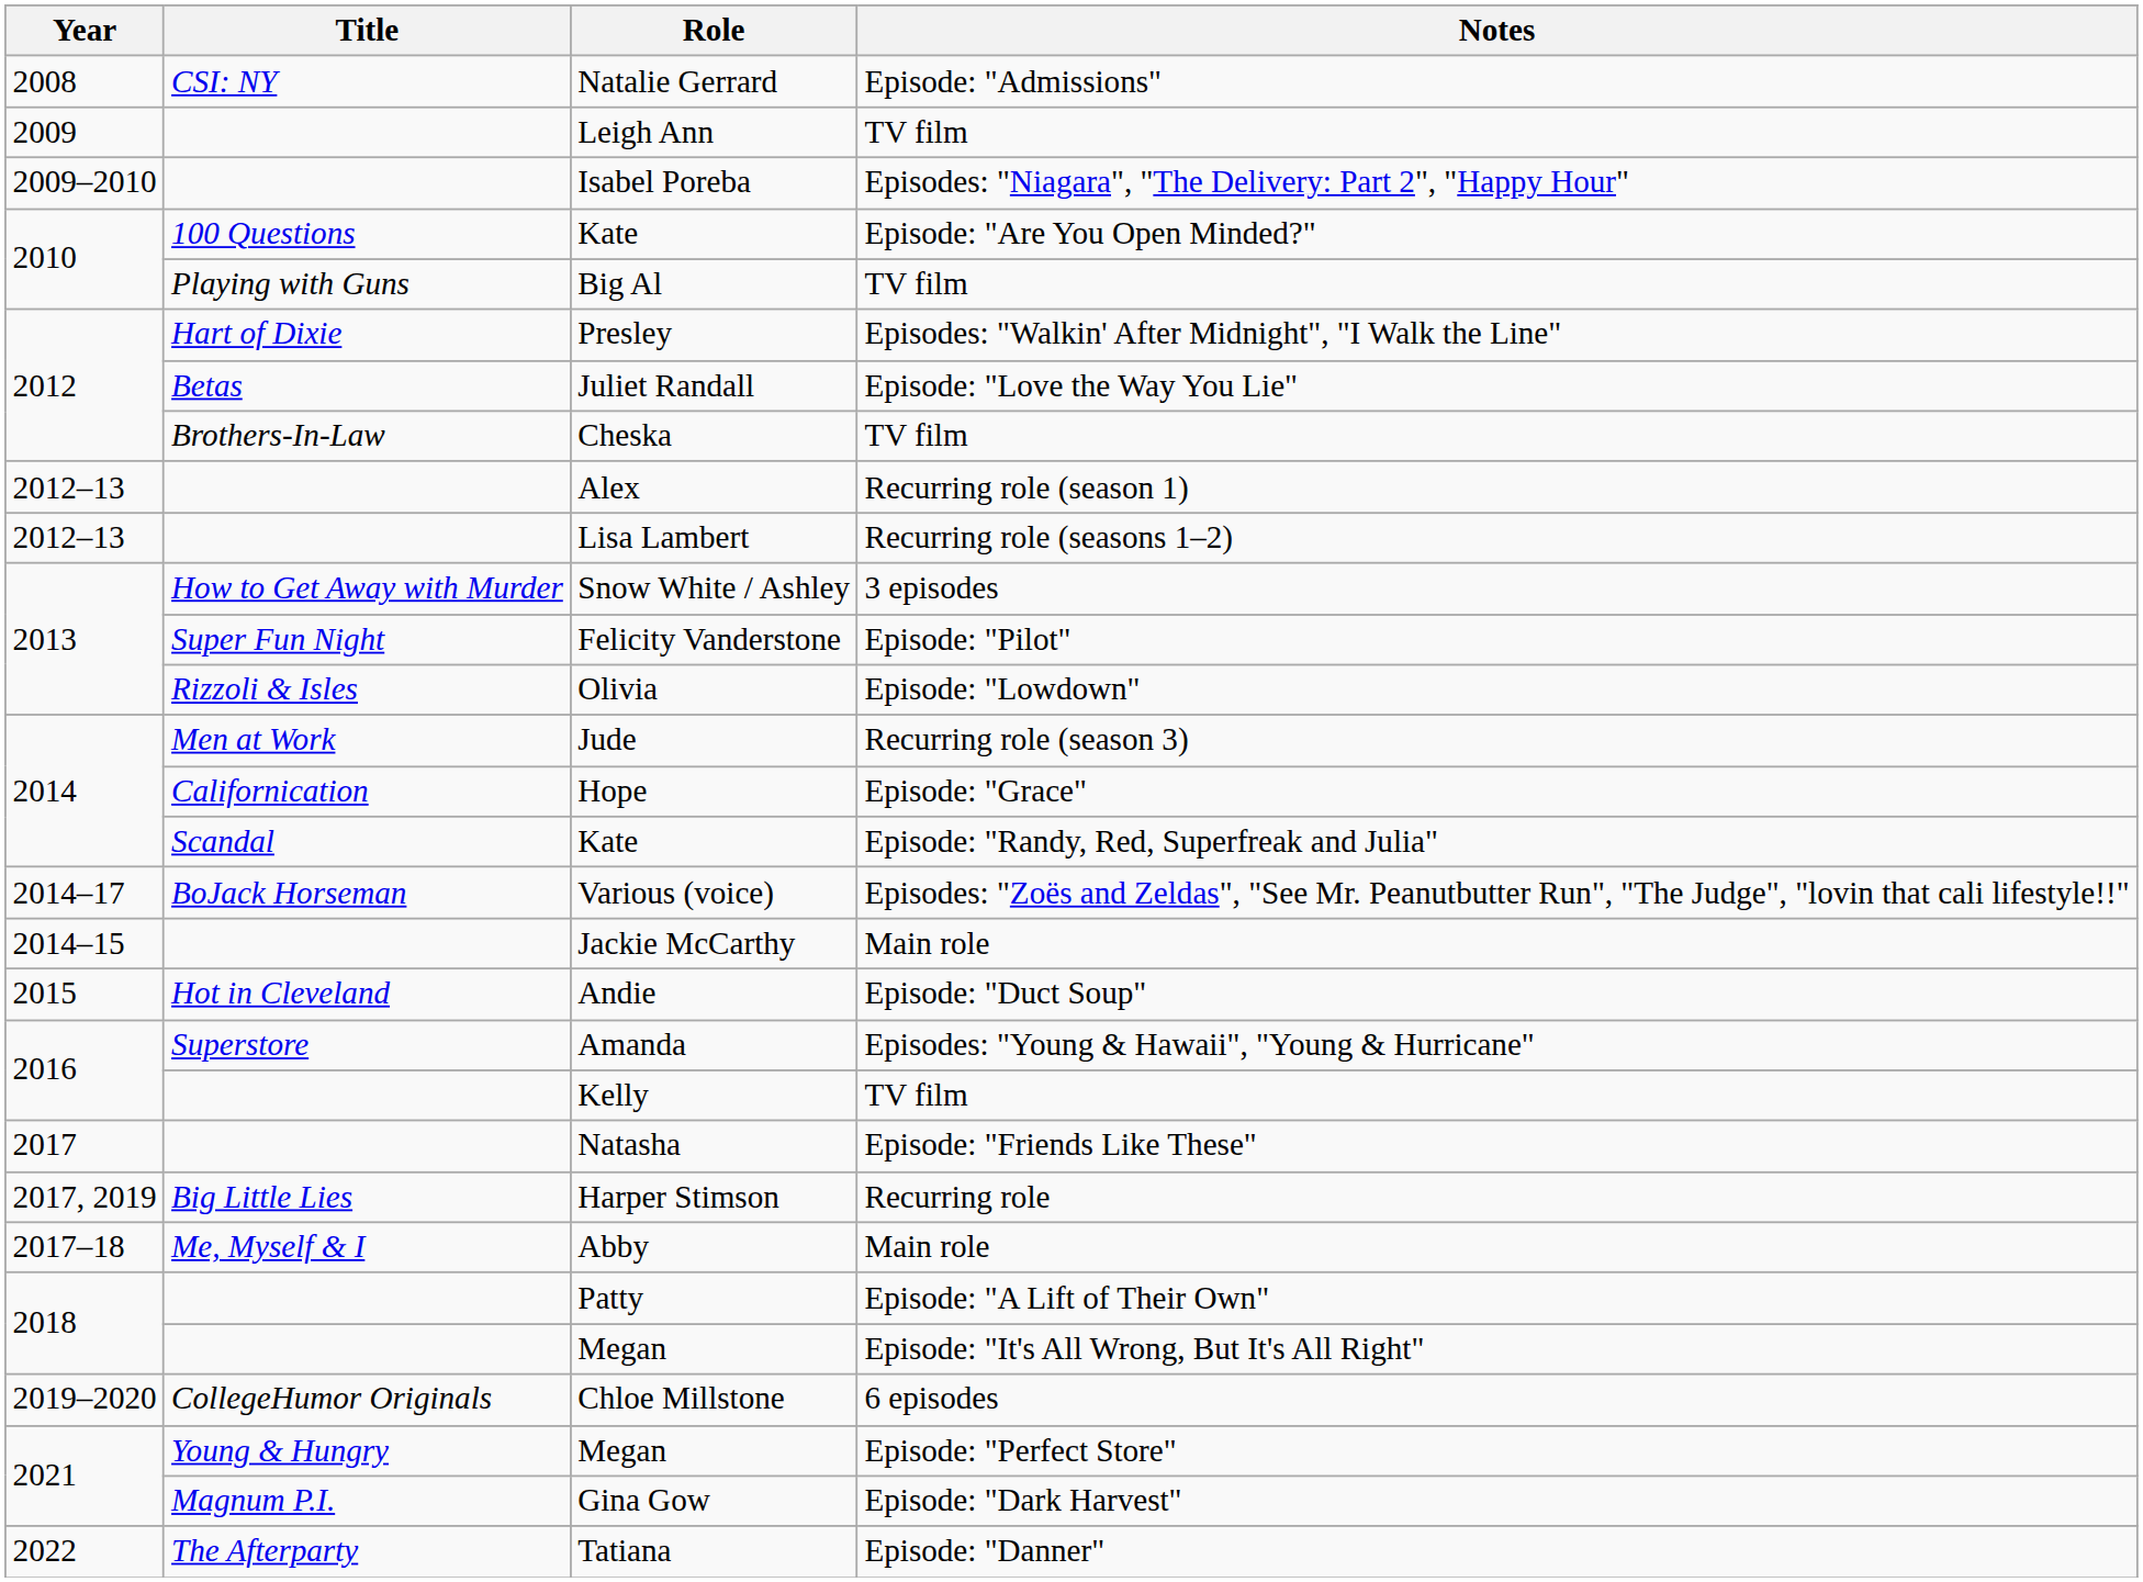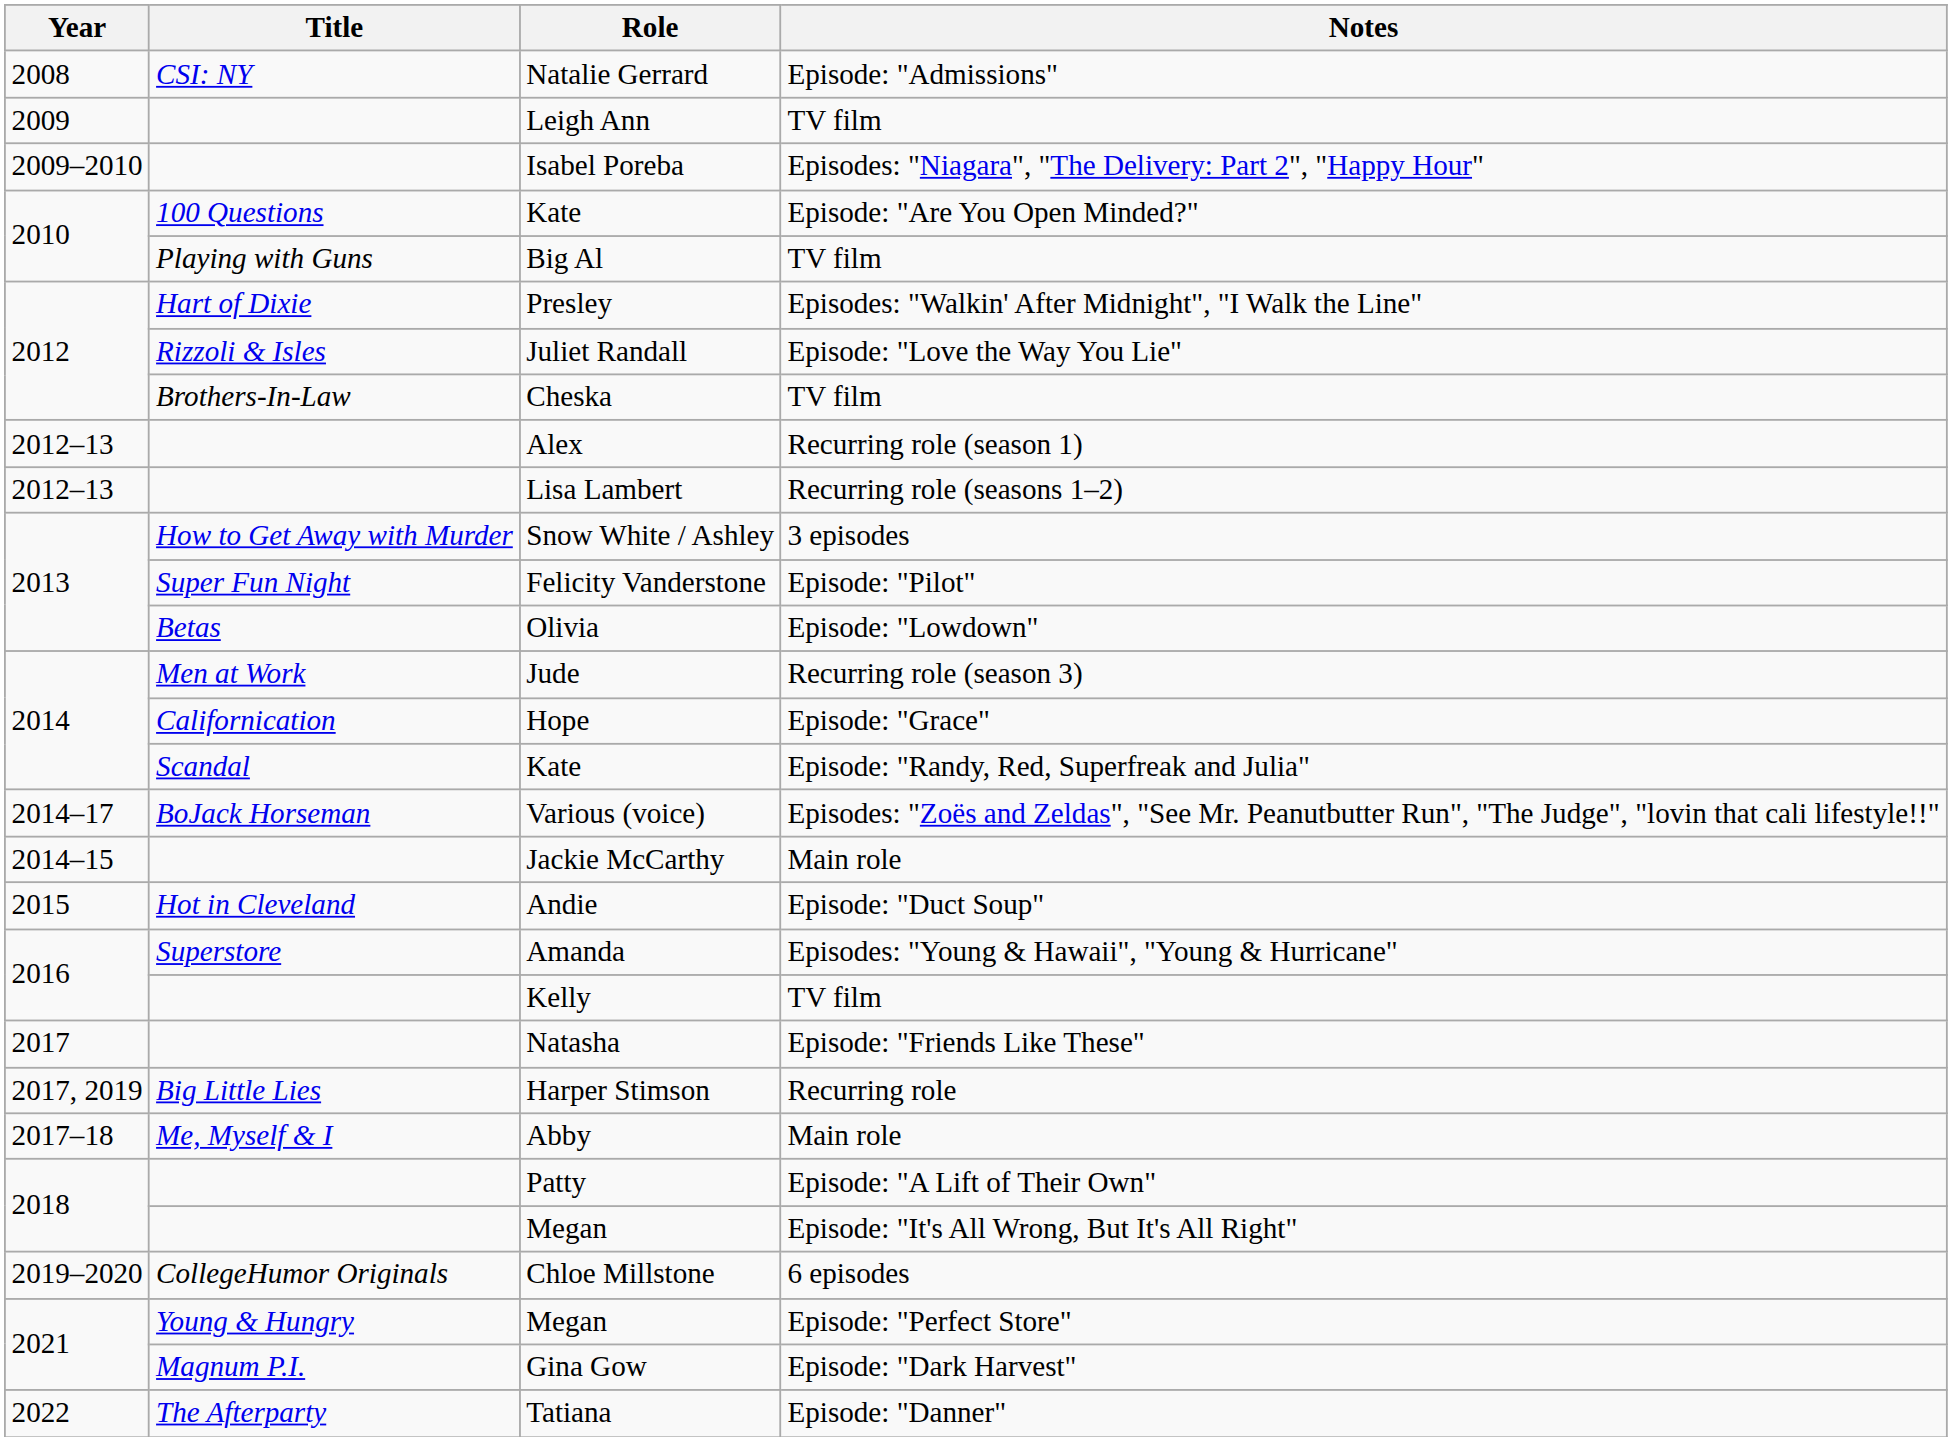 <table class="wikitable sortable">
 <tr>
 <th>Year</th>
 <th>Title</th>
 <th>Role</th>
 <th class="unsortable">Notes</th>
 </tr>
 <tr>
 <td>2008</td>
 <td><em><a href='#'>CSI: NY</a></em></td>
 <td>Natalie Gerrard</td>
 <td>Episode: "Admissions"</td>
 </tr>
 <tr>
 <td>2009</td>
 <td><em></em></td>
 <td>Leigh Ann</td>
 <td>TV film</td>
 </tr>
 <tr>
 <td>2009–2010</td>
 <td><em></em></td>
 <td>Isabel Poreba</td>
 <td>Episodes: "<a href='#'>Niagara</a>", "<a href='#'>The Delivery: Part 2</a>", "<a href='#'>Happy Hour</a>"</td>
 </tr>
 <tr>
 <td rowspan=2>2010</td>
 <td><em><a href='#'>100 Questions</a></em></td>
 <td>Kate</td>
 <td>Episode: "Are You Open Minded?"</td>
 </tr>
 <tr>
 <td><em>Playing with Guns</em></td>
 <td>Big Al</td>
 <td>TV film</td>
 </tr>
 <tr>
 <td rowspan=3>2012</td>
 <td><em><a href='#'>Hart of Dixie</a></em></td>
 <td>Presley</td>
 <td>Episodes: "Walkin' After Midnight", "I Walk the Line"</td>
 </tr>
 <tr>
-<td><em><a href='#'>Betas</a></em></td>
+<td><em><a href='#'>Rizzoli & Isles</a></em></td>
 <td>Juliet Randall</td>
 <td>Episode: "Love the Way You Lie"</td>
 </tr>
 <tr>
 <td><em>Brothers-In-Law</em></td>
 <td>Cheska</td>
 <td>TV film</td>
 </tr>
 <tr>
 <td>2012–13</td>
 <td><em></em></td>
 <td>Alex</td>
 <td>Recurring role (season 1)</td>
 </tr>
 <tr>
 <td>2012–13</td>
 <td><em></em></td>
 <td>Lisa Lambert</td>
 <td>Recurring role (seasons 1–2)</td>
 </tr>
 <tr>
 <td rowspan=3>2013</td>
 <td><em><a href='#'>How to Get Away with Murder</a></em></td>
 <td>Snow White / Ashley</td>
 <td>3 episodes</td>
 </tr>
 <tr>
 <td><em><a href='#'>Super Fun Night</a></em></td>
 <td>Felicity Vanderstone</td>
 <td>Episode: "Pilot"</td>
 </tr>
 <tr>
-<td><em><a href='#'>Rizzoli & Isles</a></em></td>
+<td><em><a href='#'>Betas</a></em></td>
 <td>Olivia</td>
 <td>Episode: "Lowdown"</td>
 </tr>
 <tr>
 <td rowspan=3>2014</td>
 <td><em><a href='#'>Men at Work</a></em></td>
 <td>Jude</td>
 <td>Recurring role (season 3)</td>
 </tr>
 <tr>
 <td><em><a href='#'>Californication</a></em></td>
 <td>Hope</td>
 <td>Episode: "Grace"</td>
 </tr>
 <tr>
 <td><em><a href='#'>Scandal</a></em></td>
 <td>Kate</td>
 <td>Episode: "Randy, Red, Superfreak and Julia"</td>
 </tr>
 <tr>
 <td>2014–17</td>
 <td><em><a href='#'>BoJack Horseman</a></em></td>
 <td>Various (voice)</td>
 <td>Episodes: "<a href='#'>Zoës and Zeldas</a>", "See Mr. Peanutbutter Run", "The Judge", "lovin that cali lifestyle!!"</td>
 </tr>
 <tr>
 <td>2014–15</td>
 <td><em></em></td>
 <td>Jackie McCarthy</td>
 <td>Main role</td>
 </tr>
 <tr>
 <td>2015</td>
 <td><em><a href='#'>Hot in Cleveland</a></em></td>
 <td>Andie</td>
 <td>Episode: "Duct Soup"</td>
 </tr>
 <tr>
 <td rowspan=2>2016</td>
 <td><em><a href='#'>Superstore</a></em></td>
 <td>Amanda</td>
 <td>Episodes: "Young & Hawaii", "Young & Hurricane"</td>
 </tr>
 <tr>
 <td><em></em></td>
 <td>Kelly</td>
 <td>TV film</td>
 </tr>
 <tr>
 <td>2017</td>
 <td><em></em></td>
 <td>Natasha</td>
 <td>Episode: "Friends Like These"</td>
 </tr>
 <tr>
 <td>2017, 2019</td>
 <td><em><a href='#'>Big Little Lies</a></em></td>
 <td>Harper Stimson</td>
 <td>Recurring role</td>
 </tr>
 <tr>
 <td>2017–18</td>
 <td><em><a href='#'>Me, Myself & I</a></em></td>
 <td>Abby</td>
 <td>Main role</td>
 </tr>
 <tr>
 <td rowspan=2>2018</td>
 <td><em></em></td>
 <td>Patty</td>
 <td>Episode: "A Lift of Their Own"</td>
 </tr>
 <tr>
 <td><em></em></td>
 <td>Megan</td>
 <td>Episode: "It's All Wrong, But It's All Right"</td>
 </tr>
 <tr>
 <td>2019–2020</td>
 <td><em>CollegeHumor Originals</em></td>
 <td>Chloe Millstone</td>
 <td>6 episodes</td>
 </tr>
 <tr>
 <td rowspan=2>2021</td>
 <td><em><a href='#'>Young & Hungry</a></em></td>
 <td>Megan</td>
 <td>Episode: "Perfect Store"</td>
 </tr>
 <tr>
 <td><em><a href='#'>Magnum P.I.</a></em></td>
 <td>Gina Gow</td>
 <td>Episode: "Dark Harvest"</td>
 </tr>
 <tr>
 <td>2022</td>
 <td><em><a href='#'>The Afterparty</a></em></td>
 <td>Tatiana</td>
 <td>Episode: "Danner"</td>
 </tr>
 </table>
